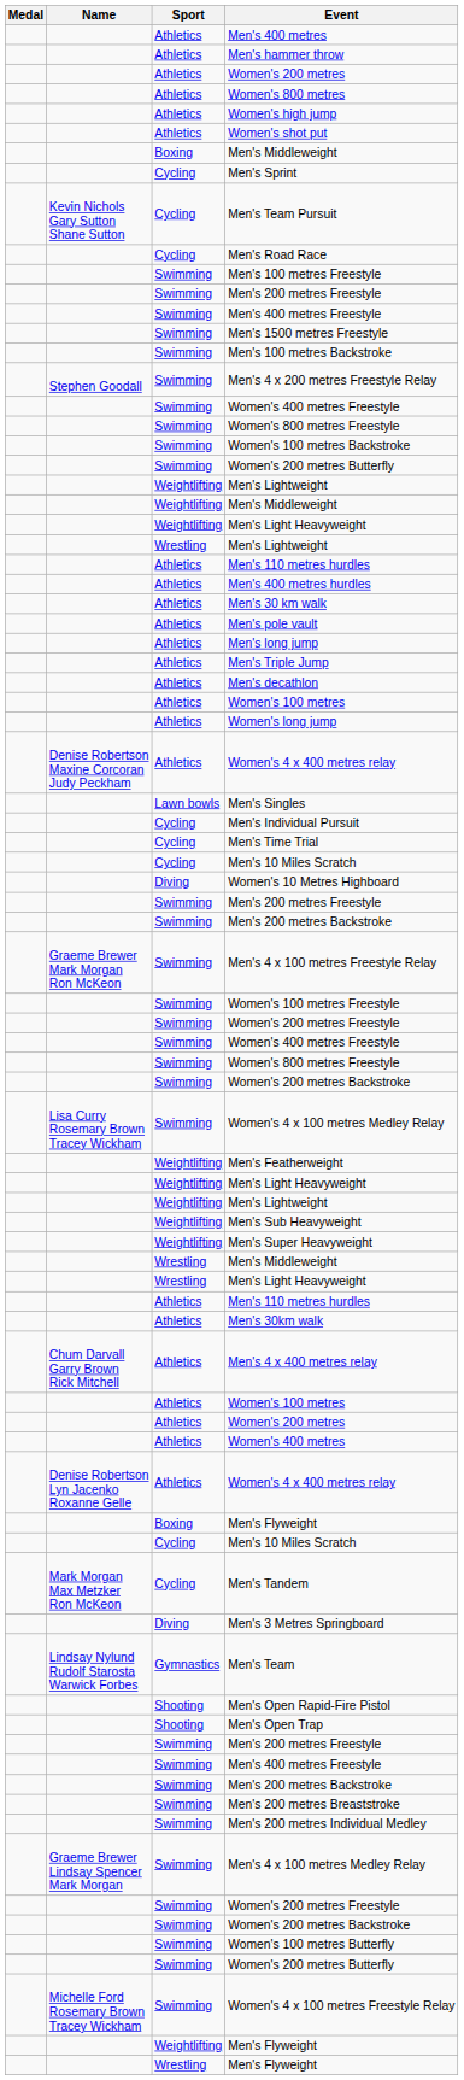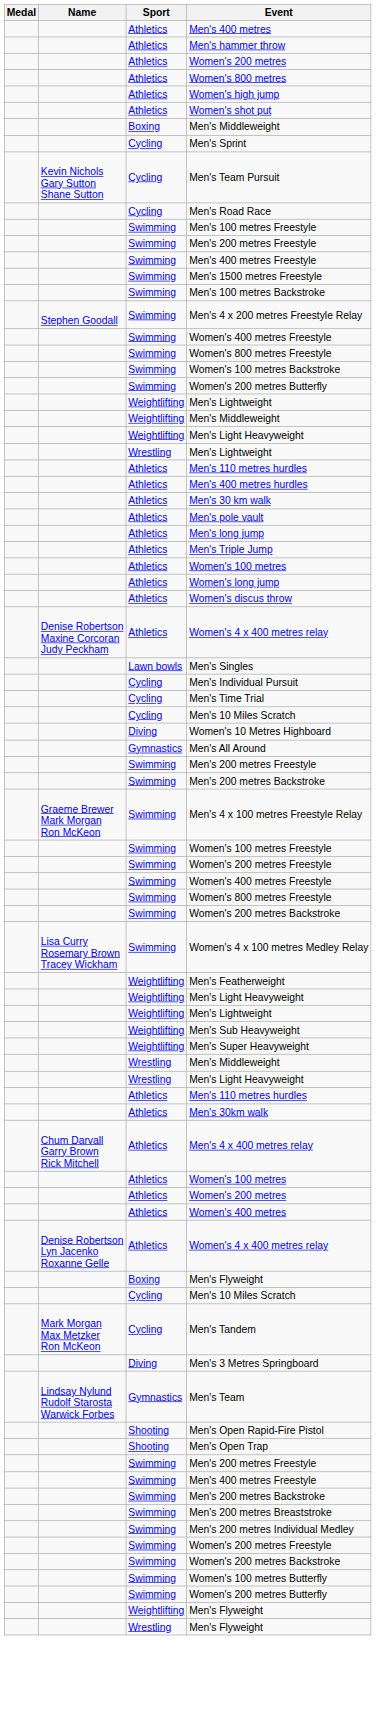 <table class="wikitable sortable" style="font-size: 95%;">
 <tr>
 <th>Medal</th>
 <th>Name</th>
 <th>Sport</th>
 <th>Event</th>
 </tr>
 <tr>
 <td></td>
 <td></td>
 <td><a href='#'>Athletics</a></td>
 <td><a href='#'>Men's 400 metres</a></td>
 </tr>
 <tr>
 <td></td>
 <td></td>
 <td><a href='#'>Athletics</a></td>
 <td><a href='#'>Men's hammer throw</a></td>
 </tr>
 <tr>
 <td></td>
 <td></td>
 <td><a href='#'>Athletics</a></td>
 <td><a href='#'>Women's 200 metres</a></td>
 </tr>
 <tr>
 <td></td>
 <td></td>
 <td><a href='#'>Athletics</a></td>
 <td><a href='#'>Women's 800 metres</a></td>
 </tr>
 <tr>
 <td></td>
 <td></td>
 <td><a href='#'>Athletics</a></td>
 <td><a href='#'>Women's high jump</a></td>
 </tr>
 <tr>
 <td></td>
 <td></td>
 <td><a href='#'>Athletics</a></td>
 <td><a href='#'>Women's shot put</a></td>
 </tr>
 <tr>
 <td></td>
 <td></td>
 <td><a href='#'>Boxing</a></td>
 <td>Men's Middleweight</td>
 </tr>
 <tr>
 <td></td>
 <td></td>
 <td><a href='#'>Cycling</a></td>
 <td>Men's Sprint</td>
 </tr>
 <tr>
 <td></td>
 <td> <br> <a href='#'>Kevin Nichols</a> <br> <a href='#'>Gary Sutton</a> <br> <a href='#'>Shane Sutton</a></td>
 <td><a href='#'>Cycling</a></td>
 <td>Men's Team Pursuit</td>
 </tr>
 <tr>
 <td></td>
 <td></td>
 <td><a href='#'>Cycling</a></td>
 <td>Men's Road Race</td>
 </tr>
 <tr>
 <td></td>
 <td></td>
 <td><a href='#'>Swimming</a></td>
 <td>Men's 100 metres Freestyle</td>
 </tr>
 <tr>
 <td></td>
 <td></td>
 <td><a href='#'>Swimming</a></td>
 <td>Men's 200 metres Freestyle</td>
 </tr>
 <tr>
 <td></td>
 <td></td>
 <td><a href='#'>Swimming</a></td>
 <td>Men's 400 metres Freestyle</td>
 </tr>
 <tr>
 <td></td>
 <td></td>
 <td><a href='#'>Swimming</a></td>
 <td>Men's 1500 metres Freestyle</td>
 </tr>
 <tr>
 <td></td>
 <td></td>
 <td><a href='#'>Swimming</a></td>
 <td>Men's 100 metres Backstroke</td>
 </tr>
 <tr>
 <td></td>
 <td> <br> <a href='#'>Stephen Goodall</a></td>
 <td><a href='#'>Swimming</a></td>
 <td>Men's 4 x 200 metres Freestyle Relay</td>
 </tr>
 <tr>
 <td></td>
 <td></td>
 <td><a href='#'>Swimming</a></td>
 <td>Women's 400 metres Freestyle</td>
 </tr>
 <tr>
 <td></td>
 <td></td>
 <td><a href='#'>Swimming</a></td>
 <td>Women's 800 metres Freestyle</td>
 </tr>
 <tr>
 <td></td>
 <td></td>
 <td><a href='#'>Swimming</a></td>
 <td>Women's 100 metres Backstroke</td>
 </tr>
 <tr>
 <td></td>
 <td></td>
 <td><a href='#'>Swimming</a></td>
 <td>Women's 200 metres Butterfly</td>
 </tr>
 <tr>
 <td></td>
 <td></td>
 <td><a href='#'>Weightlifting</a></td>
 <td>Men's Lightweight</td>
 </tr>
 <tr>
 <td></td>
 <td></td>
 <td><a href='#'>Weightlifting</a></td>
 <td>Men's Middleweight</td>
 </tr>
 <tr>
 <td></td>
 <td></td>
 <td><a href='#'>Weightlifting</a></td>
 <td>Men's Light Heavyweight</td>
 </tr>
 <tr>
 <td></td>
 <td></td>
 <td><a href='#'>Wrestling</a></td>
 <td>Men's Lightweight</td>
 </tr>
 <tr>
 <td></td>
 <td></td>
 <td><a href='#'>Athletics</a></td>
 <td><a href='#'>Men's 110 metres hurdles</a></td>
 </tr>
 <tr>
 <td></td>
 <td></td>
 <td><a href='#'>Athletics</a></td>
 <td><a href='#'>Men's 400 metres hurdles</a></td>
 </tr>
 <tr>
 <td></td>
 <td></td>
 <td><a href='#'>Athletics</a></td>
 <td><a href='#'>Men's 30 km walk</a></td>
 </tr>
 <tr>
 <td></td>
 <td></td>
 <td><a href='#'>Athletics</a></td>
 <td><a href='#'>Men's pole vault</a></td>
 </tr>
 <tr>
 <td></td>
 <td></td>
 <td><a href='#'>Athletics</a></td>
 <td><a href='#'>Men's long jump</a></td>
 </tr>
 <tr>
 <td></td>
 <td></td>
 <td><a href='#'>Athletics</a></td>
 <td><a href='#'>Men's Triple Jump</a></td>
 </tr>
 <tr>
 <td></td>
 <td></td>
 <td><a href='#'>Athletics</a></td>
-<td><a href='#'>Men's decathlon</a></td>
-</tr>
-<tr>
-<td></td>
-<td></td>
-<td><a href='#'>Athletics</a></td>
 <td><a href='#'>Women's 100 metres</a></td>
 </tr>
 <tr>
 <td></td>
 <td></td>
 <td><a href='#'>Athletics</a></td>
 <td><a href='#'>Women's long jump</a></td>
+</tr>
+<tr>
+<td></td>
+<td></td>
+<td><a href='#'>Athletics</a></td>
+<td><a href='#'>Women's discus throw</a></td>
 </tr>
 <tr>
 <td></td>
 <td> <br> <a href='#'>Denise Robertson</a> <br> <a href='#'>Maxine Corcoran</a> <br><a href='#'>Judy Peckham</a></td>
 <td><a href='#'>Athletics</a></td>
 <td><a href='#'>Women's 4 x 400 metres relay</a></td>
 </tr>
 <tr>
 <td></td>
 <td></td>
 <td><a href='#'>Lawn bowls</a></td>
 <td>Men's Singles</td>
 </tr>
 <tr>
 <td></td>
 <td></td>
 <td><a href='#'>Cycling</a></td>
 <td>Men's Individual Pursuit</td>
 </tr>
 <tr>
 <td></td>
 <td></td>
 <td><a href='#'>Cycling</a></td>
 <td>Men's Time Trial</td>
 </tr>
 <tr>
 <td></td>
 <td></td>
 <td><a href='#'>Cycling</a></td>
 <td>Men's 10 Miles Scratch</td>
 </tr>
 <tr>
 <td></td>
 <td></td>
 <td><a href='#'>Diving</a></td>
 <td>Women's 10 Metres Highboard</td>
+</tr>
+<tr>
+<td></td>
+<td></td>
+<td><a href='#'>Gymnastics</a></td>
+<td>Men's All Around</td>
 </tr>
 <tr>
 <td></td>
 <td></td>
 <td><a href='#'>Swimming</a></td>
 <td>Men's 200 metres Freestyle</td>
 </tr>
 <tr>
 <td></td>
 <td></td>
 <td><a href='#'>Swimming</a></td>
 <td>Men's 200 metres Backstroke</td>
 </tr>
 <tr>
 <td></td>
 <td> <br> <a href='#'>Graeme Brewer</a> <br> <a href='#'>Mark Morgan</a> <br> <a href='#'>Ron McKeon</a></td>
 <td><a href='#'>Swimming</a></td>
 <td>Men's 4 x 100 metres Freestyle Relay</td>
 </tr>
 <tr>
 <td></td>
 <td></td>
 <td><a href='#'>Swimming</a></td>
 <td>Women's 100 metres Freestyle</td>
 </tr>
 <tr>
 <td></td>
 <td></td>
 <td><a href='#'>Swimming</a></td>
 <td>Women's 200 metres Freestyle</td>
 </tr>
 <tr>
 <td></td>
 <td></td>
 <td><a href='#'>Swimming</a></td>
 <td>Women's 400 metres Freestyle</td>
 </tr>
 <tr>
 <td></td>
 <td></td>
 <td><a href='#'>Swimming</a></td>
 <td>Women's 800 metres Freestyle</td>
 </tr>
 <tr>
 <td></td>
 <td></td>
 <td><a href='#'>Swimming</a></td>
 <td>Women's 200 metres Backstroke</td>
 </tr>
 <tr>
 <td></td>
 <td> <br> <a href='#'>Lisa Curry</a> <br> <a href='#'>Rosemary Brown</a> <br> <a href='#'>Tracey Wickham</a></td>
 <td><a href='#'>Swimming</a></td>
 <td>Women's 4 x 100 metres Medley Relay</td>
 </tr>
 <tr>
 <td></td>
 <td></td>
 <td><a href='#'>Weightlifting</a></td>
 <td>Men's Featherweight</td>
 </tr>
 <tr>
 <td></td>
 <td></td>
 <td><a href='#'>Weightlifting</a></td>
 <td>Men's Light Heavyweight</td>
 </tr>
 <tr>
 <td></td>
 <td></td>
 <td><a href='#'>Weightlifting</a></td>
 <td>Men's Lightweight</td>
 </tr>
 <tr>
 <td></td>
 <td></td>
 <td><a href='#'>Weightlifting</a></td>
 <td>Men's Sub Heavyweight</td>
 </tr>
 <tr>
 <td></td>
 <td></td>
 <td><a href='#'>Weightlifting</a></td>
 <td>Men's Super Heavyweight</td>
 </tr>
 <tr>
 <td></td>
 <td></td>
 <td><a href='#'>Wrestling</a></td>
 <td>Men's Middleweight</td>
 </tr>
 <tr>
 <td></td>
 <td></td>
 <td><a href='#'>Wrestling</a></td>
 <td>Men's Light Heavyweight</td>
 </tr>
 <tr>
 <td></td>
 <td></td>
 <td><a href='#'>Athletics</a></td>
 <td><a href='#'>Men's 110 metres hurdles</a></td>
 </tr>
 <tr>
 <td></td>
 <td></td>
 <td><a href='#'>Athletics</a></td>
 <td><a href='#'>Men's 30km walk</a></td>
 </tr>
 <tr>
 <td></td>
 <td> <br> <a href='#'>Chum Darvall</a> <br> <a href='#'>Garry Brown</a> <br> <a href='#'>Rick Mitchell</a></td>
 <td><a href='#'>Athletics</a></td>
 <td><a href='#'>Men's 4 x 400 metres relay</a></td>
 </tr>
 <tr>
 <td></td>
 <td></td>
 <td><a href='#'>Athletics</a></td>
 <td><a href='#'>Women's 100 metres</a></td>
 </tr>
 <tr>
 <td></td>
 <td></td>
 <td><a href='#'>Athletics</a></td>
 <td><a href='#'>Women's 200 metres</a></td>
 </tr>
 <tr>
 <td></td>
 <td></td>
 <td><a href='#'>Athletics</a></td>
 <td><a href='#'>Women's 400 metres</a></td>
 </tr>
 <tr>
 <td></td>
 <td> <br> <a href='#'>Denise Robertson</a> <br> <a href='#'>Lyn Jacenko</a> <br> <a href='#'>Roxanne Gelle</a></td>
 <td><a href='#'>Athletics</a></td>
 <td><a href='#'>Women's 4 x 400 metres relay</a></td>
 </tr>
 <tr>
 <td></td>
 <td></td>
 <td><a href='#'>Boxing</a></td>
 <td>Men's Flyweight</td>
 </tr>
 <tr>
 <td></td>
 <td></td>
 <td><a href='#'>Cycling</a></td>
 <td>Men's 10 Miles Scratch</td>
 </tr>
 <tr>
 <td></td>
 <td> <br> <a href='#'>Mark Morgan</a> <br> <a href='#'>Max Metzker</a> <br> <a href='#'>Ron McKeon</a></td>
 <td><a href='#'>Cycling</a></td>
 <td>Men's Tandem</td>
 </tr>
 <tr>
 <td></td>
 <td></td>
 <td><a href='#'>Diving</a></td>
 <td>Men's 3 Metres Springboard</td>
 </tr>
 <tr>
 <td></td>
 <td> <br> <a href='#'>Lindsay Nylund</a> <br> <a href='#'>Rudolf Starosta</a> <br> <a href='#'>Warwick Forbes</a></td>
 <td><a href='#'>Gymnastics</a></td>
 <td>Men's Team</td>
 </tr>
 <tr>
 <td></td>
 <td></td>
 <td><a href='#'>Shooting</a></td>
 <td>Men's Open Rapid-Fire Pistol</td>
 </tr>
 <tr>
 <td></td>
 <td></td>
 <td><a href='#'>Shooting</a></td>
 <td>Men's Open Trap</td>
 </tr>
 <tr>
 <td></td>
 <td></td>
 <td><a href='#'>Swimming</a></td>
 <td>Men's 200 metres Freestyle</td>
 </tr>
 <tr>
 <td></td>
 <td></td>
 <td><a href='#'>Swimming</a></td>
 <td>Men's 400 metres Freestyle</td>
 </tr>
 <tr>
 <td></td>
 <td></td>
 <td><a href='#'>Swimming</a></td>
 <td>Men's 200 metres Backstroke</td>
 </tr>
 <tr>
 <td></td>
 <td></td>
 <td><a href='#'>Swimming</a></td>
 <td>Men's 200 metres Breaststroke</td>
 </tr>
 <tr>
 <td></td>
 <td></td>
 <td><a href='#'>Swimming</a></td>
 <td>Men's 200 metres Individual Medley</td>
 </tr>
 <tr>
 <td></td>
-<td> <br> <a href='#'>Graeme Brewer</a> <br> <a href='#'>Lindsay Spencer</a> <br> <a href='#'>Mark Morgan</a></td>
-<td><a href='#'>Swimming</a></td>
-<td>Men's 4 x 100 metres Medley Relay</td>
-</tr>
-<tr>
-<td></td>
 <td></td>
 <td><a href='#'>Swimming</a></td>
 <td>Women's 200 metres Freestyle</td>
 </tr>
 <tr>
 <td></td>
 <td></td>
 <td><a href='#'>Swimming</a></td>
 <td>Women's 200 metres Backstroke</td>
 </tr>
 <tr>
 <td></td>
 <td></td>
 <td><a href='#'>Swimming</a></td>
 <td>Women's 100 metres Butterfly</td>
 </tr>
 <tr>
 <td></td>
 <td></td>
 <td><a href='#'>Swimming</a></td>
 <td>Women's 200 metres Butterfly</td>
 </tr>
 <tr>
 <td></td>
-<td> <br> <a href='#'>Michelle Ford</a> <br> <a href='#'>Rosemary Brown</a> <br> <a href='#'>Tracey Wickham</a></td>
-<td><a href='#'>Swimming</a></td>
-<td>Women's 4 x 100 metres Freestyle Relay</td>
-</tr>
-<tr>
-<td></td>
 <td></td>
 <td><a href='#'>Weightlifting</a></td>
 <td>Men's Flyweight</td>
 </tr>
 <tr>
 <td></td>
 <td></td>
 <td><a href='#'>Wrestling</a></td>
 <td>Men's Flyweight</td>
 </tr>
 </table>
